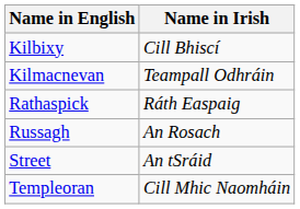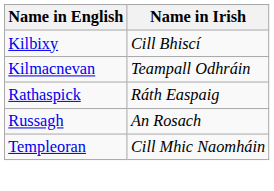 <table class="wikitable">
 <tr>
 <th>Name in English</th>
 <th>Name in Irish</th>
 </tr>
 <tr>
 <td><a href='#'>Kilbixy</a></td>
 <td><em>Cill Bhiscí</em></td>
 </tr>
 <tr>
 <td><a href='#'>Kilmacnevan</a></td>
 <td><em>Teampall Odhráin</em></td>
 </tr>
 <tr>
 <td><a href='#'>Rathaspick</a></td>
 <td><em>Ráth Easpaig</em></td>
 </tr>
 <tr>
 <td><a href='#'>Russagh</a></td>
 <td><em>An Rosach</em></td>
 </tr>
 <tr>
-<td><a href='#'>Street</a></td>
-<td><em>An tSráid</em></td>
-</tr>
-<tr>
 <td><a href='#'>Templeoran</a></td>
 <td><em>Cill Mhic Naomháin</em></td>
 </tr>
 </table>
